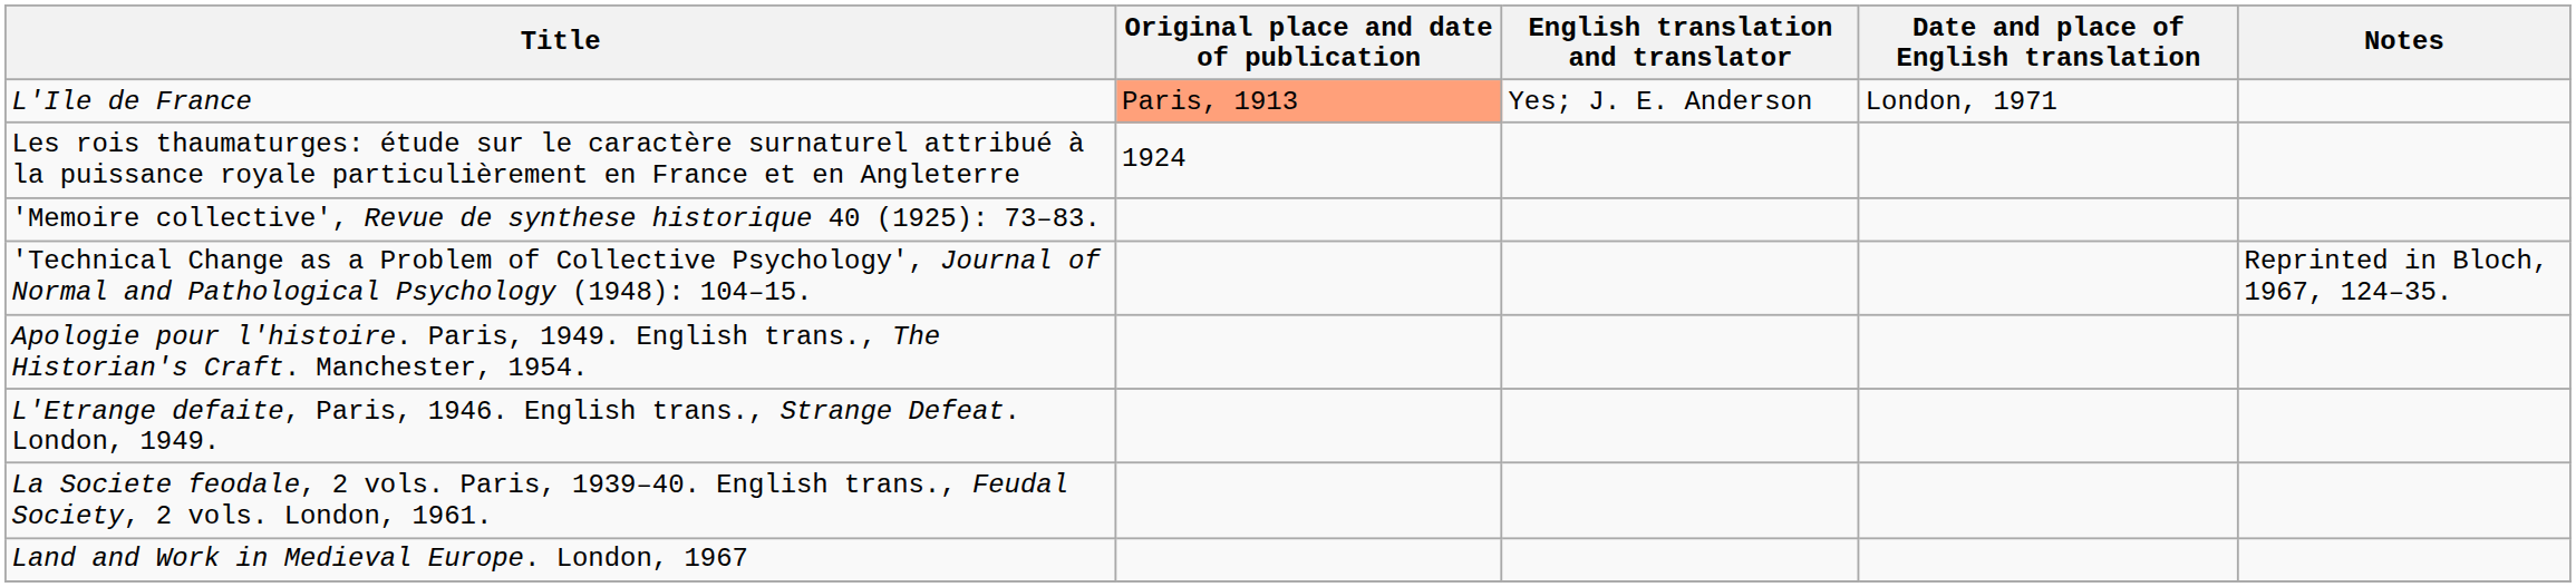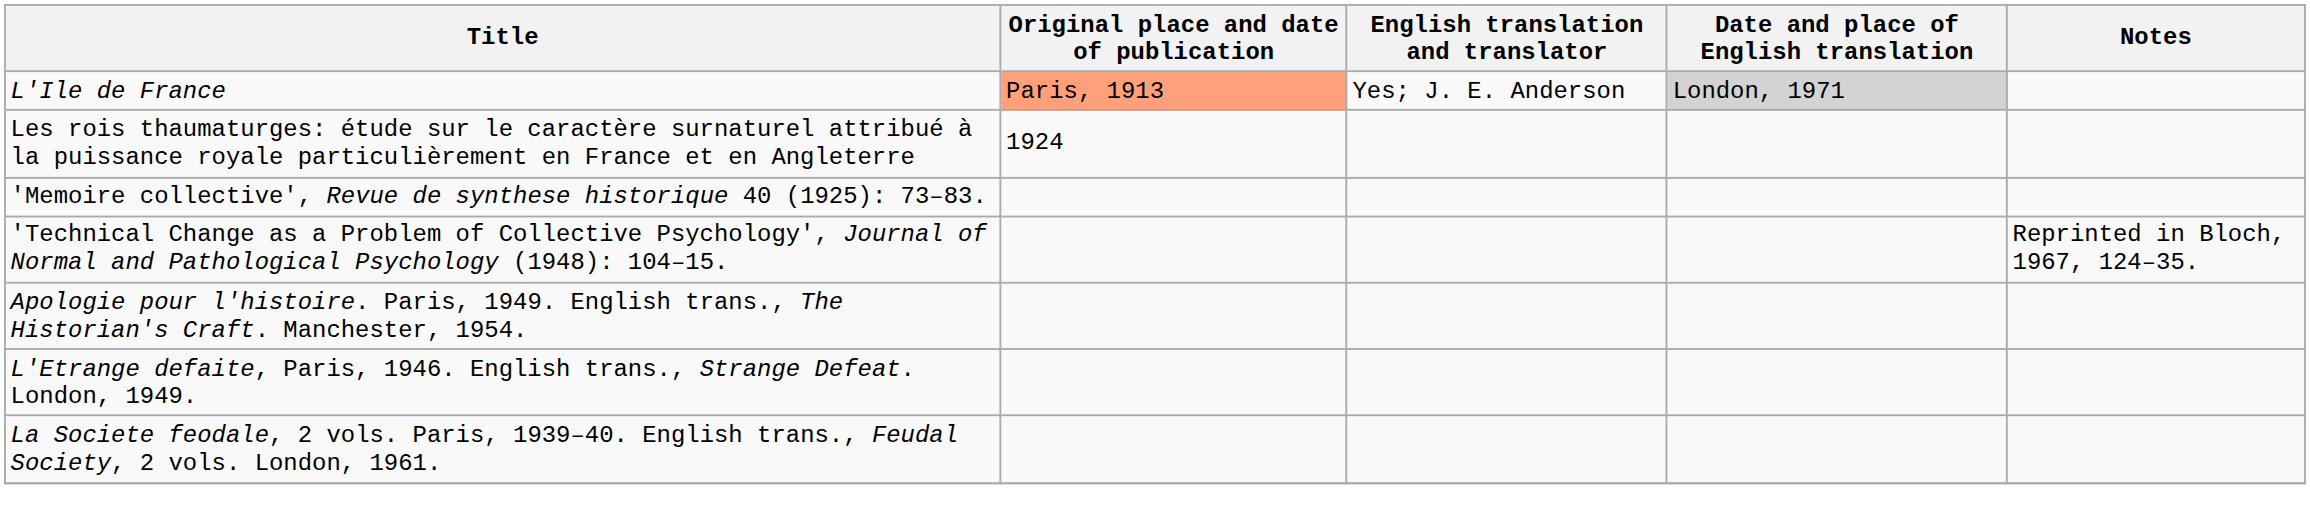 <table class="wikitable">
 <tr>
 <th scope="col">Title</th>
 <th scope="col">Original place and date of publication</th>
 <th scope="col">English translation and translator</th>
 <th scope="col">Date and place of English translation</th>
 <th scope="col">Notes</th>
 </tr>
 <tr>
 <td><em>L'Ile de France</em></td>
 <td style="background: lightsalmon;">Paris, 1913</td>
 <td>Yes; J. E. Anderson</td>
-<td>London, 1971</td>
+<td style="background: lightgrey;">London, 1971</td>
 <td></td>
 </tr>
 <tr>
 <td>Les rois thaumaturges: étude sur le caractère surnaturel attribué à la puissance royale particulièrement en France et en Angleterre</td>
 <td>1924</td>
 <td></td>
 <td></td>
 <td></td>
 </tr>
 <tr>
 <td>'Memoire collective', <em>Revue de synthese historique</em> 40 (1925): 73–83.</td>
 <td></td>
 <td></td>
 <td></td>
 <td></td>
 </tr>
 <tr>
 <td>'Technical Change as a Problem of Collective Psychology', <em>Journal of Normal and Pathological Psychology</em> (1948): 104–15.</td>
 <td></td>
 <td></td>
 <td></td>
 <td>Reprinted in Bloch, 1967, 124–35.</td>
 </tr>
 <tr>
 <td><em>Apologie pour l'histoire</em>. Paris, 1949. English trans., <em>The Historian's Craft</em>. Manchester, 1954.</td>
 <td></td>
 <td></td>
 <td></td>
 <td></td>
 </tr>
 <tr>
 <td><em>L'Etrange defaite</em>, Paris, 1946. English trans., <em>Strange Defeat</em>. London, 1949.</td>
 <td></td>
 <td></td>
 <td></td>
 <td></td>
 </tr>
 <tr>
 <td><em>La Societe feodale</em>, 2 vols. Paris, 1939–40. English trans., <em>Feudal Society</em>, 2 vols. London, 1961.</td>
 <td></td>
 <td></td>
 <td></td>
 <td></td>
 </tr>
 <tr>
-<td><em>Land and Work in Medieval Europe</em>. London, 1967</td>
-<td></td>
-<td></td>
-<td></td>
-<td></td>
-</tr>
-<tr>
 </tr>
 </table>
